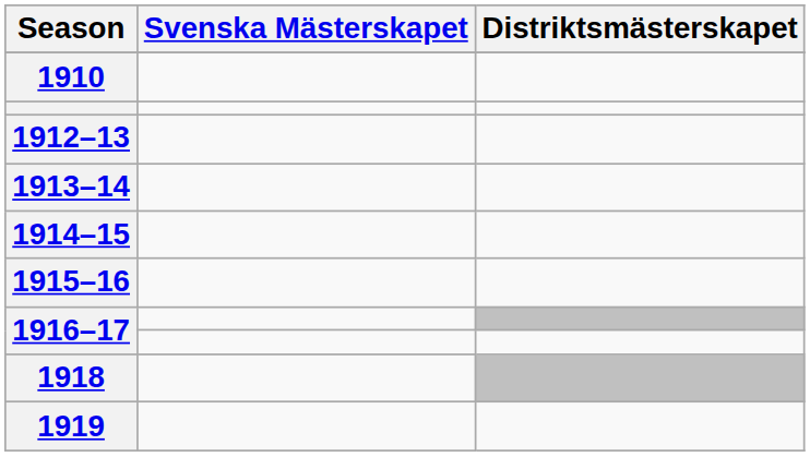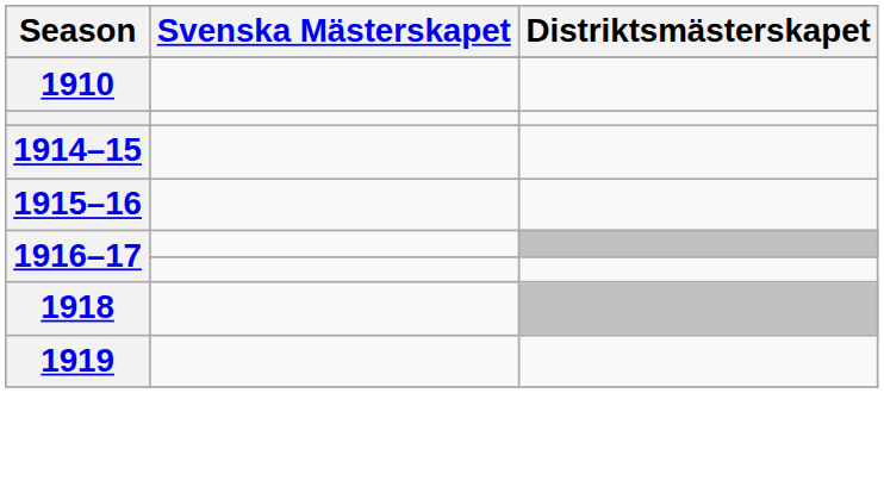 <table class="wikitable sortable" style="text-align:center">
 <tr>
 <th>Season</th>
 <th><a href='#'>Svenska Mästerskapet</a></th>
 <th>Distriktsmästerskapet</th>
 </tr>
 <tr>
 </tr>
 <tr>
 <th scope=row><a href='#'>1910</a></th>
 <td></td>
 <td></td>
 </tr>
 <tr>
 <th scope=row></th>
-<td></td>
-<td></td>
-</tr>
-<tr>
-<th scope=row><a href='#'>1912–13</a></th>
-<td></td>
-<td></td>
-</tr>
-<tr>
-<th scope=row><a href='#'>1913–14</a></th>
 <td></td>
 <td></td>
 </tr>
 <tr>
 <th scope=row><a href='#'>1914–15</a></th>
 <td></td>
 <td></td>
 </tr>
 <tr>
 <th scope=row><a href='#'>1915–16</a></th>
 <td></td>
 <td></td>
 </tr>
 <tr>
 <th scope=row rowspan=2><a href='#'>1916–17</a></th>
 <td></td>
 <td bgcolor=silver></td>
 </tr>
 <tr>
 <td></td>
 <td></td>
 </tr>
 <tr>
 <th scope=row><a href='#'>1918</a></th>
 <td></td>
 <td bgcolor=silver></td>
 </tr>
 <tr>
 <th scope=row><a href='#'>1919</a></th>
 <td></td>
 <td></td>
 </tr>
 </table>
